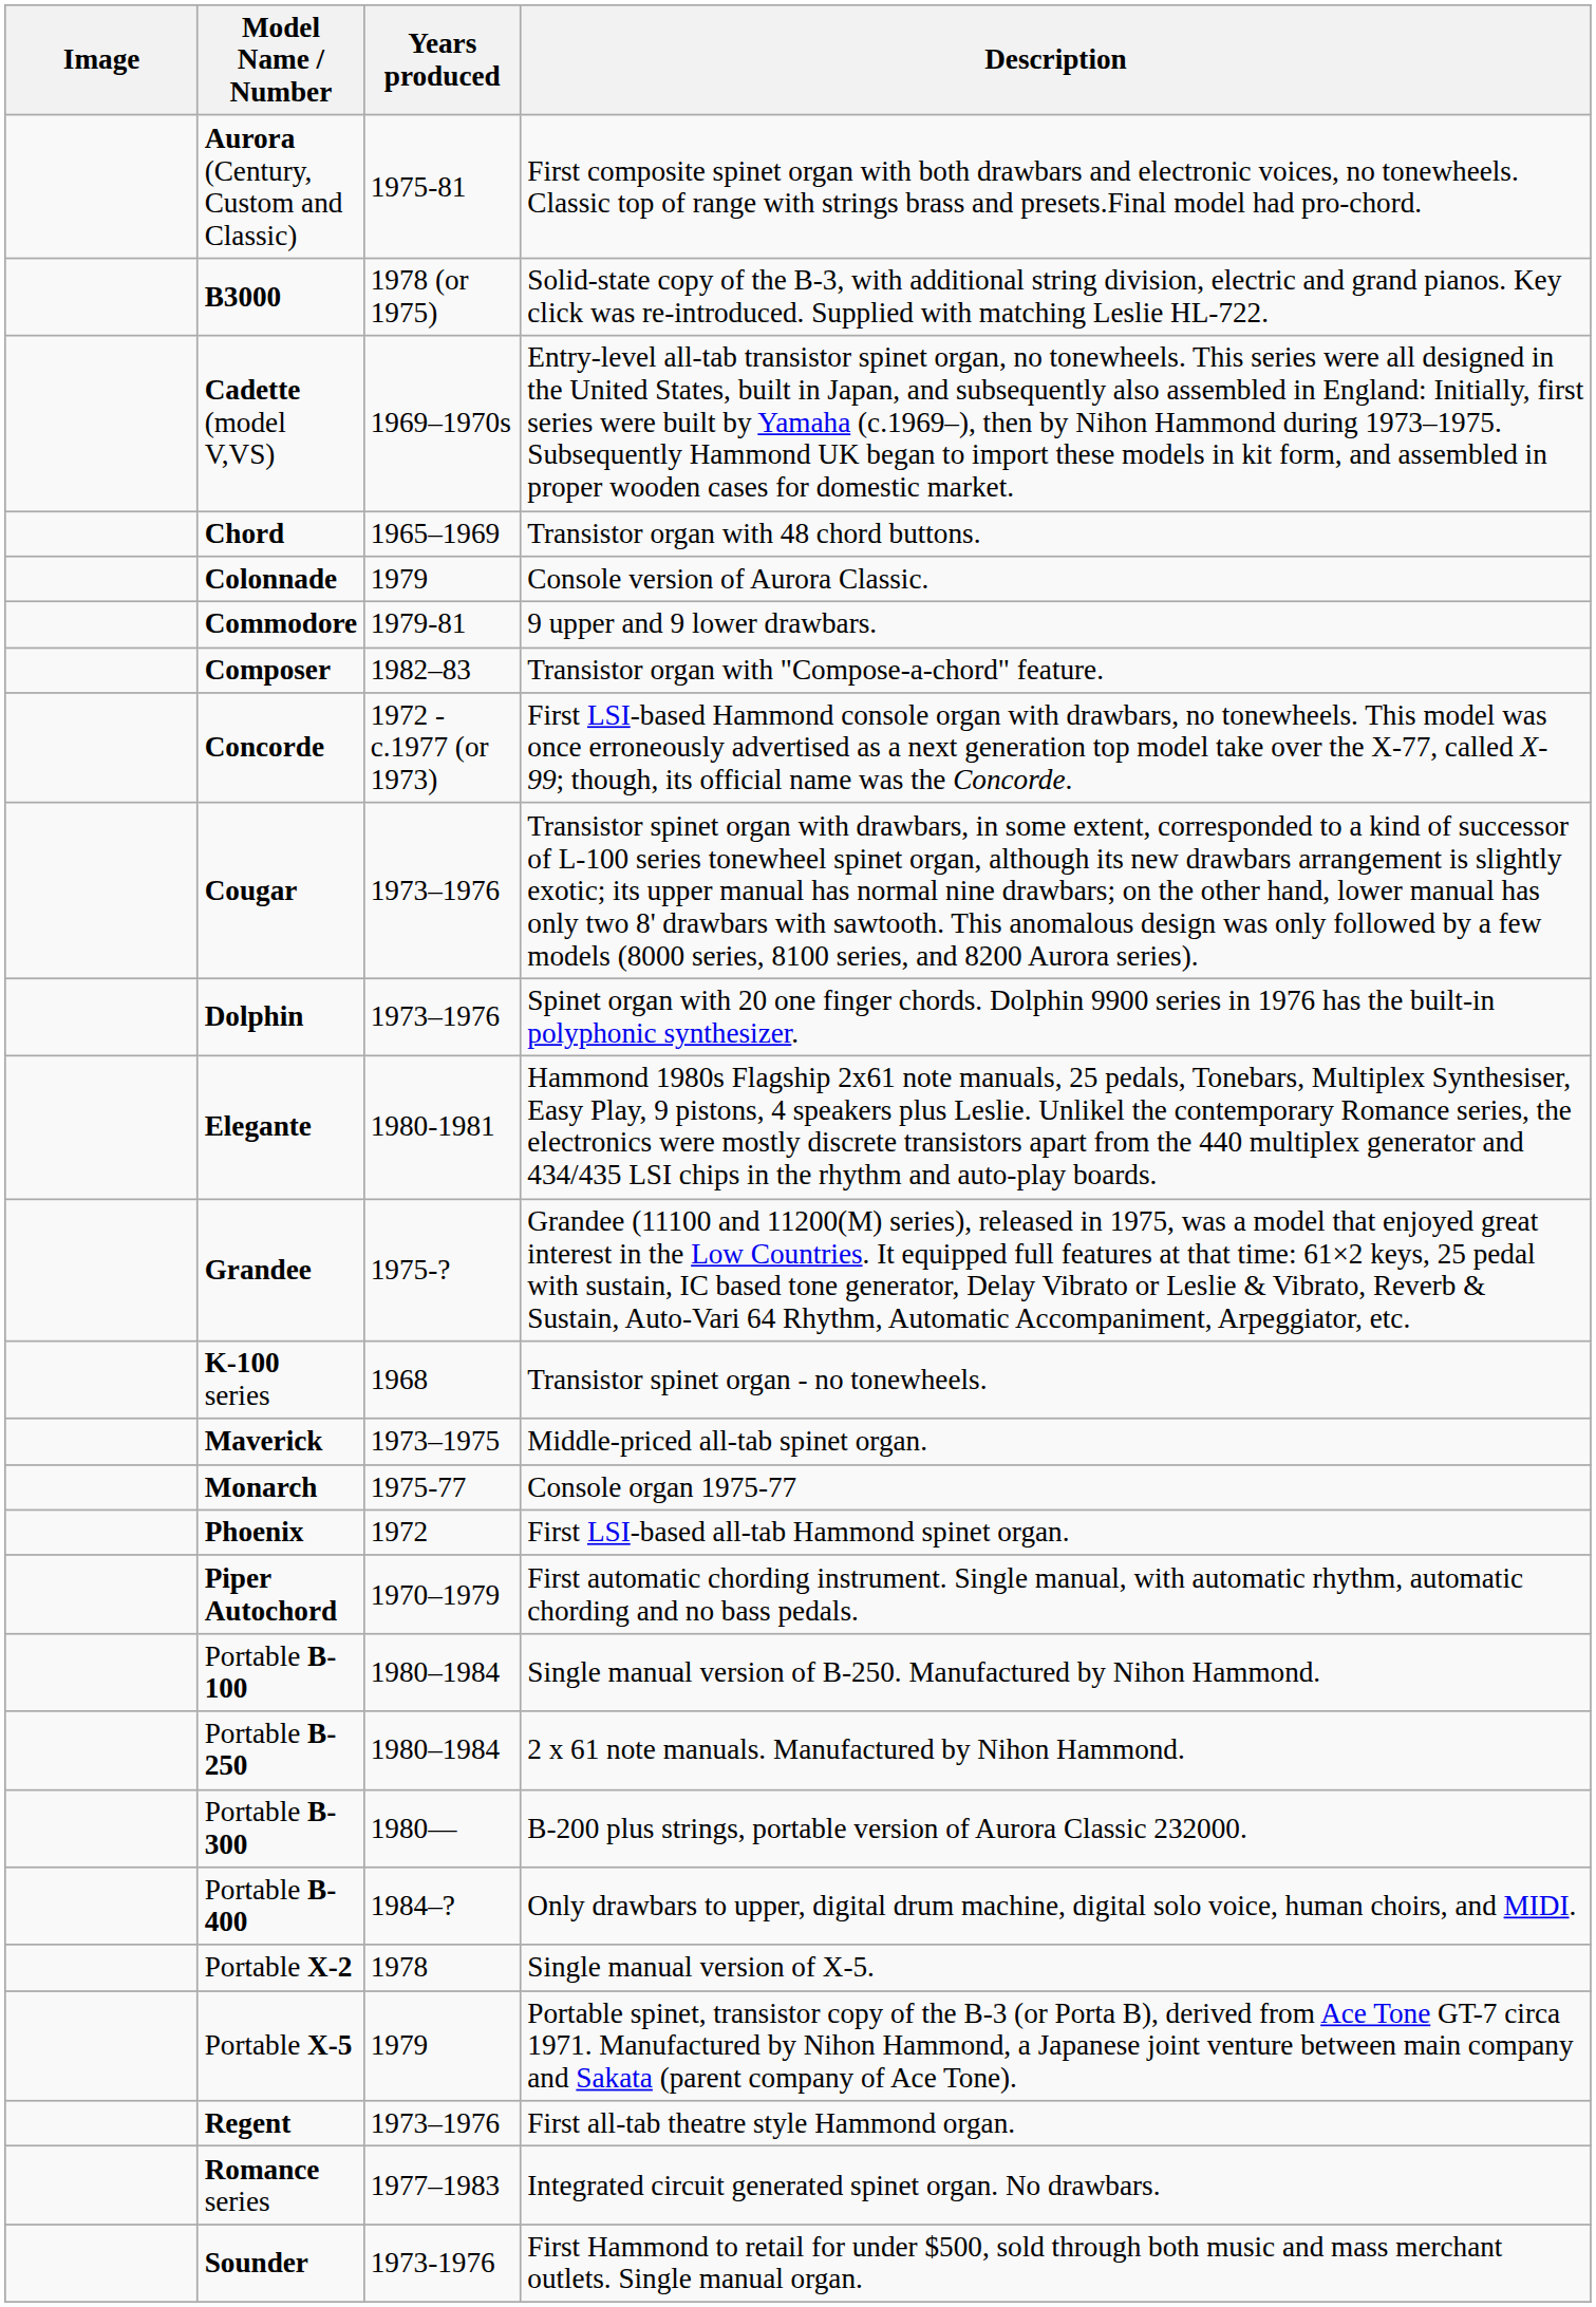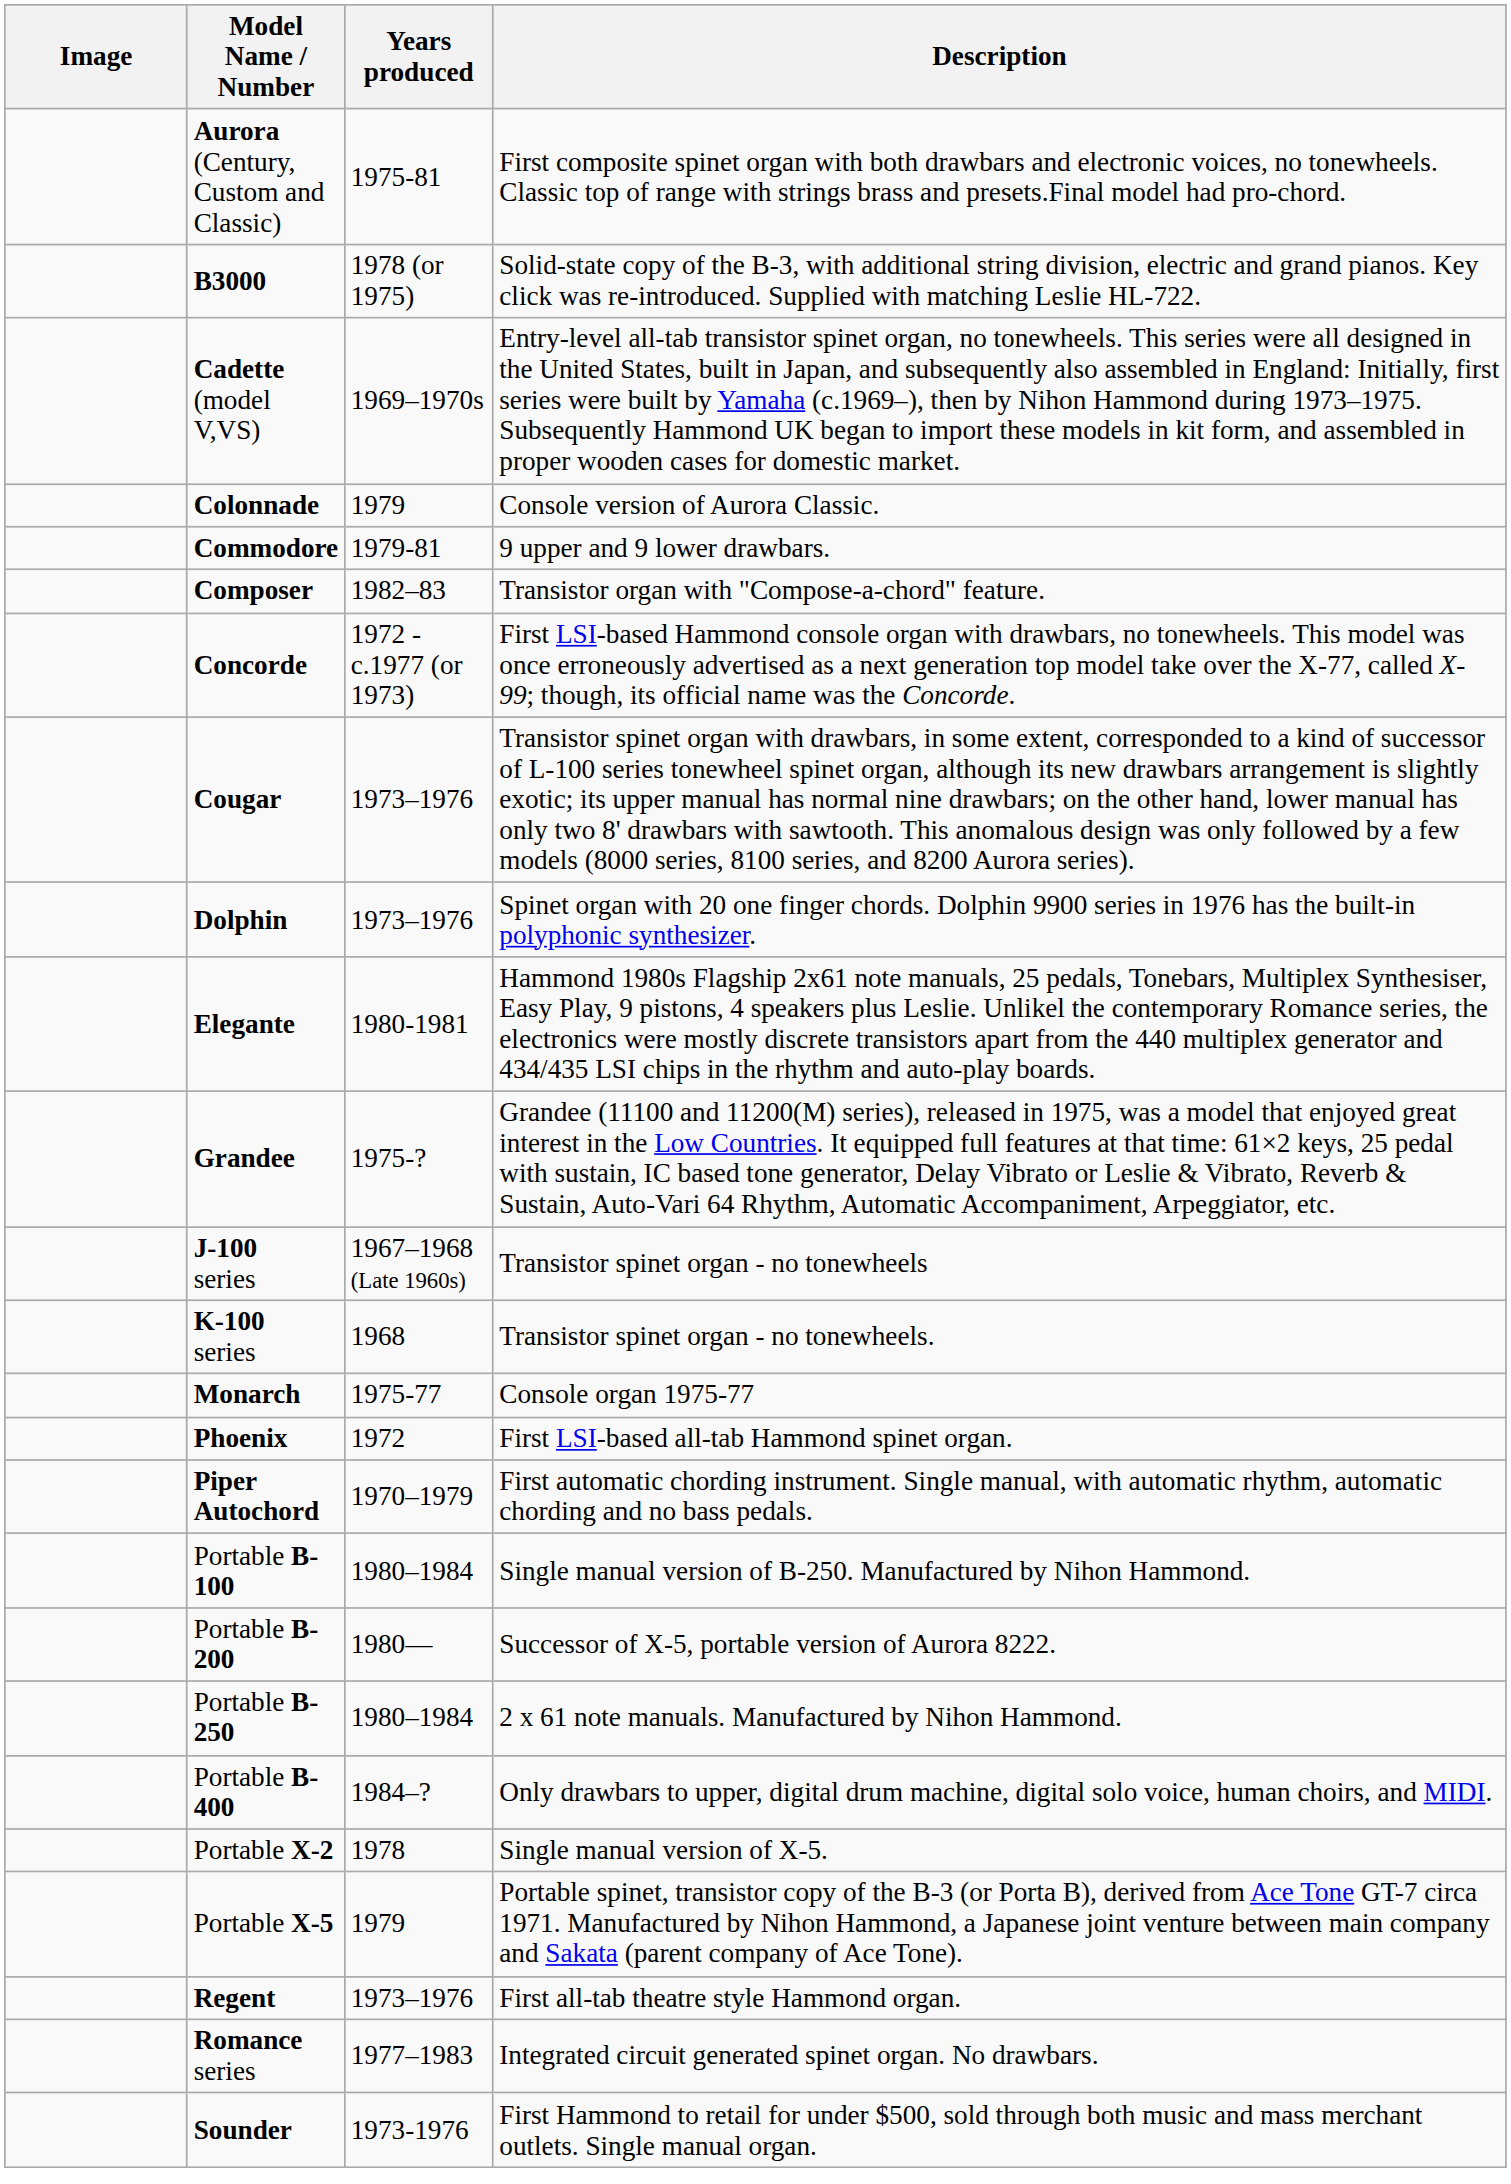 <table class="wikitable sortable" style="width:100%">
 <tr>
 <th width="100px">Image</th>
 <th width="80px">Model Name / Number</th>
 <th width="80px">Years produced</th>
 <th width="*">Description</th>
 </tr>
 <tr>
 <td></td>
 <td><strong>Aurora</strong> (Century, Custom and Classic)</td>
 <td>1975-81</td>
 <td>First composite spinet organ with both drawbars and electronic voices, no tonewheels.<br>Classic top of range with strings brass and presets.Final model had pro-chord.</td>
 </tr>
 <tr>
 <td></td>
 <td><strong>B3000</strong></td>
 <td>1978 (or 1975)</td>
 <td>Solid-state copy of the B-3, with additional string division, electric and grand pianos. Key click was re-introduced. Supplied with matching Leslie HL-722.</td>
 </tr>
 <tr>
 <td></td>
 <td><strong>Cadette</strong> <br>(model V,VS)</td>
 <td>1969–1970s</td>
 <td>Entry-level all-tab transistor spinet organ, no tonewheels.  This series were all designed in the United States, built in Japan, and subsequently also assembled in England: Initially, first series were built by <a href='#'>Yamaha</a> (c.1969–), then by Nihon Hammond during 1973–1975.  Subsequently Hammond UK began to import these models in kit form, and assembled in proper wooden cases for domestic market.</td>
-</tr>
-<tr>
-<td></td>
-<td><strong>Chord</strong> <br></td>
-<td>1965–1969</td>
-<td>Transistor organ with 48 chord buttons.</td>
 </tr>
 <tr>
 <td></td>
 <td><strong>Colonnade</strong></td>
 <td>1979</td>
 <td>Console version of Aurora Classic.</td>
 </tr>
 <tr>
 <td></td>
 <td><strong>Commodore</strong></td>
 <td>1979-81</td>
 <td>9 upper and 9 lower drawbars.</td>
 </tr>
 <tr>
 <td></td>
 <td><strong>Composer</strong> <br></td>
 <td>1982–83</td>
 <td>Transistor organ with "Compose-a-chord" feature.</td>
 </tr>
 <tr>
 <td></td>
 <td><strong>Concorde</strong></td>
 <td>1972 - c.1977 (or 1973)</td>
 <td>First <a href='#'>LSI</a>-based Hammond console organ with drawbars, no tonewheels. This model was once erroneously advertised as a next generation top model take over the X-77, called <em>X-99</em>; though, its official name was the <em>Concorde</em>.</td>
 </tr>
 <tr>
 <td></td>
 <td><strong>Cougar</strong></td>
 <td>1973–1976</td>
 <td>Transistor spinet organ with drawbars, in some extent, corresponded to a kind of successor of L-100 series tonewheel spinet organ, although its new drawbars arrangement is slightly exotic; its upper manual has normal nine drawbars; on the other hand, lower manual has only two 8' drawbars with sawtooth.  This anomalous design was only followed by a few models (8000 series, 8100 series, and 8200 Aurora series).</td>
 </tr>
 <tr>
 <td></td>
 <td><strong>Dolphin</strong></td>
 <td>1973–1976</td>
 <td>Spinet organ with 20 one finger chords. Dolphin 9900 series in 1976 has the built-in <a href='#'>polyphonic synthesizer</a>.</td>
 </tr>
 <tr>
 <td></td>
 <td><strong>Elegante</strong></td>
 <td>1980-1981 </td>
 <td>Hammond 1980s Flagship 2x61 note manuals, 25 pedals, Tonebars, Multiplex Synthesiser, Easy Play, 9 pistons, 4 speakers plus Leslie. Unlikel the contemporary Romance series, the electronics were mostly discrete transistors apart from the 440 multiplex generator and 434/435 LSI chips in the rhythm and auto-play boards.</td>
 </tr>
 <tr>
 <td></td>
 <td><strong>Grandee</strong></td>
 <td>1975-?</td>
 <td>Grandee (11100 and 11200(M) series), released in 1975, was a model that enjoyed great interest in the <a href='#'>Low Countries</a>. It equipped full features at that time: 61×2 keys, 25 pedal with sustain, IC based tone generator, Delay Vibrato or Leslie & Vibrato, Reverb & Sustain, Auto-Vari 64 Rhythm, Automatic Accompaniment, Arpeggiator, etc.</td>
 </tr>
 <tr>
 <td></td>
+<td><strong>J-100</strong> <br>series</td>
+<td>1967–1968 <small>(Late 1960s)</small></td>
+<td>Transistor spinet organ - no tonewheels</td>
+</tr>
+<tr>
+<td></td>
 <td><strong>K-100</strong> <br>series</td>
 <td><span>1968</span></td>
 <td>Transistor spinet organ - no tonewheels.</td>
-</tr>
-<tr>
-<td></td>
-<td><strong>Maverick</strong></td>
-<td>1973–1975</td>
-<td>Middle-priced all-tab spinet organ.</td>
 </tr>
 <tr>
 <td></td>
 <td><strong>Monarch</strong></td>
 <td>1975-77</td>
 <td>Console organ 1975-77</td>
 </tr>
 <tr>
 <td></td>
 <td><strong>Phoenix</strong></td>
 <td>1972</td>
 <td>First <a href='#'>LSI</a>-based all-tab Hammond spinet organ.</td>
 </tr>
 <tr>
 <td></td>
 <td><strong>Piper Autochord</strong></td>
 <td>1970–1979</td>
 <td>First automatic chording instrument. Single manual, with automatic rhythm, automatic chording and no bass pedals.</td>
 </tr>
 <tr>
 <td></td>
 <td>Portable <strong>B-100</strong></td>
 <td>1980–1984</td>
 <td>Single manual version of B-250. Manufactured by Nihon Hammond.</td>
 </tr>
 <tr>
 <td></td>
+<td>Portable <strong>B-200</strong></td>
+<td><span>1980</span>—</td>
+<td>Successor of X-5, portable version of Aurora 8222.</td>
+</tr>
+<tr>
+<td></td>
 <td>Portable <strong>B-250</strong></td>
 <td>1980–1984</td>
 <td>2 x 61 note manuals. Manufactured by Nihon Hammond.</td>
-</tr>
-<tr>
-<td></td>
-<td>Portable <strong>B-300</strong></td>
-<td><span>1980</span>—</td>
-<td>B-200 plus strings, portable version of Aurora Classic 232000.</td>
 </tr>
 <tr>
 <td></td>
 <td>Portable <strong>B-400</strong></td>
 <td>1984–?</td>
 <td>Only drawbars to upper, digital drum machine, digital solo voice, human choirs, and <a href='#'>MIDI</a>.</td>
 </tr>
 <tr>
 <td></td>
 <td>Portable <strong>X-2</strong></td>
 <td>1978</td>
 <td>Single manual version of X-5.</td>
 </tr>
 <tr>
 <td></td>
 <td>Portable <strong>X-5</strong></td>
 <td>1979</td>
 <td>Portable spinet, transistor copy of the B-3 (or Porta B), derived from <a href='#'>Ace Tone</a> GT-7 circa 1971.  Manufactured by Nihon Hammond, a Japanese joint venture between main company and <a href='#'>Sakata</a> (parent company of Ace Tone).</td>
 </tr>
 <tr>
 <td></td>
 <td><strong>Regent</strong></td>
 <td>1973–1976</td>
 <td>First all-tab theatre style Hammond organ.</td>
 </tr>
 <tr>
 <td></td>
 <td><strong>Romance</strong> series</td>
 <td>1977–1983</td>
 <td>Integrated circuit generated spinet organ. No drawbars.</td>
 </tr>
 <tr>
 <td></td>
 <td><strong>Sounder</strong></td>
 <td>1973-1976</td>
 <td>First Hammond to retail for under $500, sold through both music and mass merchant outlets. Single manual organ.</td>
 </tr>
 </table>
